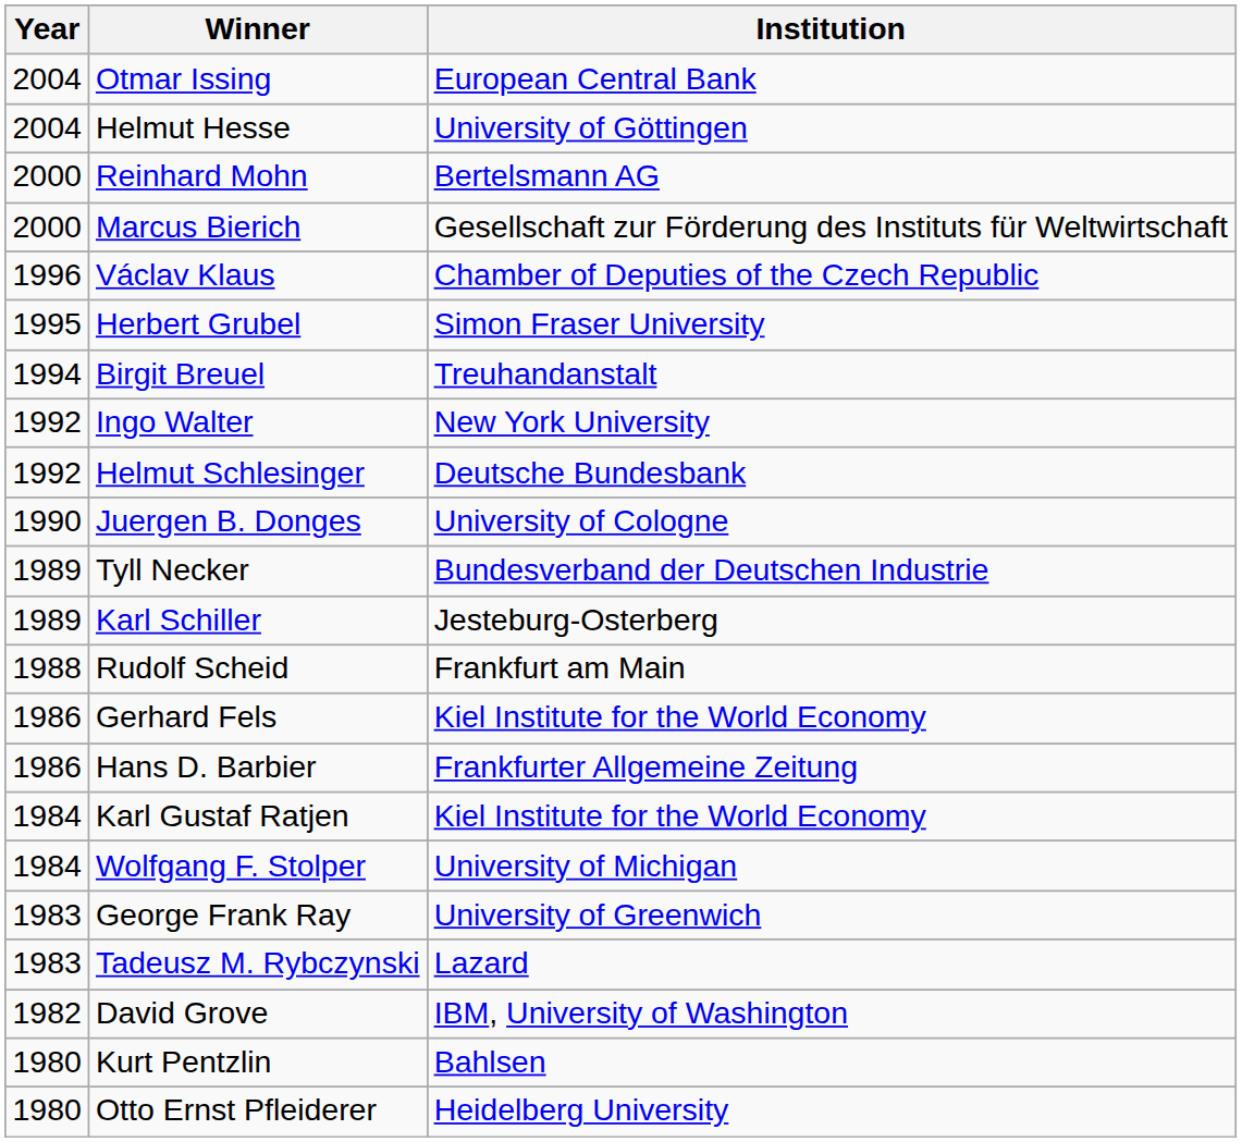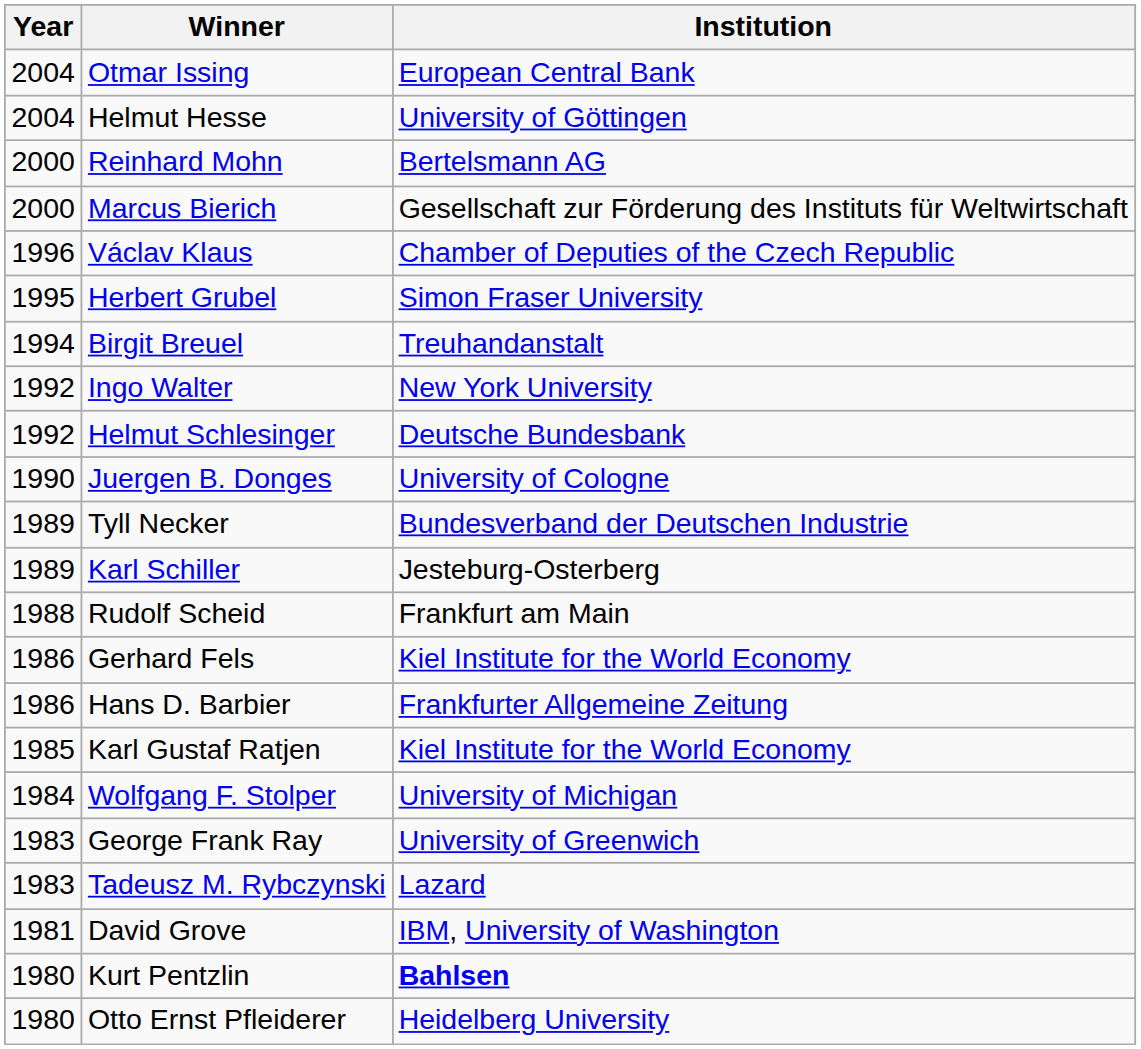 <table class="wikitable sortable">
 <tr>
 <th>Year</th>
 <th class="unsortable">Winner</th>
 <th class="unsortable">Institution</th>
 </tr>
 <tr>
 <td>2004</td>
 <td><a href='#'>Otmar Issing</a></td>
 <td><a href='#'>European Central Bank</a></td>
 </tr>
 <tr>
 <td>2004</td>
 <td>Helmut Hesse</td>
 <td><a href='#'>University of Göttingen</a></td>
 </tr>
 <tr>
 <td>2000</td>
 <td><a href='#'>Reinhard Mohn</a></td>
 <td><a href='#'>Bertelsmann AG</a></td>
 </tr>
 <tr>
 <td>2000</td>
 <td><a href='#'>Marcus Bierich</a></td>
 <td>Gesellschaft zur Förderung des Instituts für Weltwirtschaft</td>
 </tr>
 <tr>
 <td>1996</td>
 <td><a href='#'>Václav Klaus</a></td>
 <td><a href='#'>Chamber of Deputies of the Czech Republic</a></td>
 </tr>
 <tr>
 <td>1995</td>
 <td><a href='#'>Herbert Grubel</a></td>
 <td><a href='#'>Simon Fraser University</a></td>
 </tr>
 <tr>
 <td>1994</td>
 <td><a href='#'>Birgit Breuel</a></td>
 <td><a href='#'>Treuhandanstalt</a></td>
 </tr>
 <tr>
 <td>1992</td>
 <td><a href='#'>Ingo Walter</a></td>
 <td><a href='#'>New York University</a></td>
 </tr>
 <tr>
 <td>1992</td>
 <td><a href='#'>Helmut Schlesinger</a></td>
 <td><a href='#'>Deutsche Bundesbank</a></td>
 </tr>
 <tr>
 <td>1990</td>
 <td><a href='#'>Juergen B. Donges</a></td>
 <td><a href='#'>University of Cologne</a></td>
 </tr>
 <tr>
 <td>1989</td>
 <td>Tyll Necker</td>
 <td><a href='#'>Bundesverband der Deutschen Industrie</a></td>
 </tr>
 <tr>
 <td>1989</td>
 <td><a href='#'>Karl Schiller</a></td>
 <td>Jesteburg-Osterberg</td>
 </tr>
 <tr>
 <td>1988</td>
 <td>Rudolf Scheid</td>
 <td>Frankfurt am Main</td>
 </tr>
 <tr>
 <td>1986</td>
 <td>Gerhard Fels</td>
 <td><a href='#'>Kiel Institute for the World Economy</a></td>
 </tr>
 <tr>
 <td>1986</td>
 <td>Hans D. Barbier</td>
 <td><a href='#'>Frankfurter Allgemeine Zeitung</a></td>
 </tr>
 <tr>
-<td>1984</td>
+<td>1985</td>
 <td>Karl Gustaf Ratjen</td>
 <td><a href='#'>Kiel Institute for the World Economy</a></td>
 </tr>
 <tr>
 <td>1984</td>
 <td><a href='#'>Wolfgang F. Stolper</a></td>
 <td><a href='#'>University of Michigan</a></td>
 </tr>
 <tr>
 <td>1983</td>
 <td>George Frank Ray</td>
 <td><a href='#'>University of Greenwich</a></td>
 </tr>
 <tr>
 <td>1983</td>
 <td><a href='#'>Tadeusz M. Rybczynski</a></td>
 <td><a href='#'>Lazard</a></td>
 </tr>
 <tr>
-<td>1982</td>
+<td>1981</td>
 <td>David Grove</td>
 <td><a href='#'>IBM</a>, <a href='#'>University of Washington</a></td>
 </tr>
 <tr>
 <td>1980</td>
 <td>Kurt Pentzlin</td>
-<td><a href='#'>Bahlsen</a></td>
+<td><strong><a href='#'>Bahlsen</a></strong></td>
 </tr>
 <tr>
 <td>1980</td>
 <td>Otto Ernst Pfleiderer</td>
 <td><a href='#'>Heidelberg University</a></td>
 </tr>
 </table>
